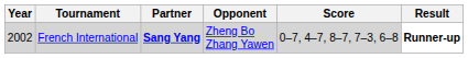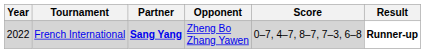 <table class="sortable wikitable" style="font-size: 90%;">
 <tr>
 <th>Year</th>
 <th>Tournament</th>
 <th>Partner</th>
 <th>Opponent</th>
 <th>Score</th>
 <th>Result</th>
 </tr>
 <tr style="background:#D5D5D5">
-<td align="center">2002</td>
+<td align="center">2022</td>
 <td align="left"><a href='#'>French International</a></td>
 <td align="left"><strong> <a href='#'>Sang Yang</a></strong></td>
 <td align="left"> <a href='#'>Zheng Bo</a> <br>  <a href='#'>Zhang Yawen</a></td>
 <td align="left">0–7, 4–7, 8–7, 7–3, 6–8</td>
 <td style="text-align:left; background:white"> <strong>Runner-up</strong></td>
 </tr>
 </table>
